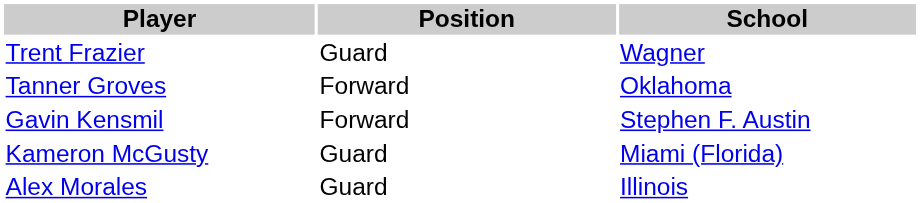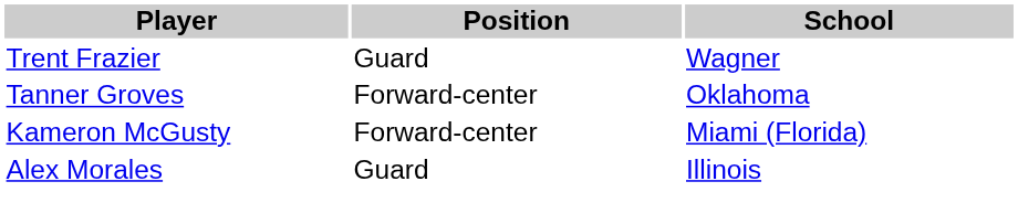 <table style="width:600px" "border:'1' 'solid' 'gray' ">
 <tr>
 <th style="background:#CCCCCC;width:23%">Player</th>
 <th style="background:#CCCCCC;width:22%">Position</th>
 <th style="background:#CCCCCC;width:22%">School</th>
 </tr>
 <tr>
 <td><a href='#'>Trent Frazier</a></td>
 <td>Guard</td>
 <td><a href='#'>Wagner</a></td>
 </tr>
 <tr>
 <td><a href='#'>Tanner Groves</a></td>
-<td>Forward</td>
+<td>Forward-center</td>
 <td><a href='#'>Oklahoma</a></td>
 </tr>
 <tr>
-<td><a href='#'>Gavin Kensmil</a></td>
-<td>Forward</td>
-<td><a href='#'>Stephen F. Austin</a></td>
-</tr>
-<tr>
 <td><a href='#'>Kameron McGusty</a></td>
-<td>Guard</td>
+<td>Forward-center</td>
 <td><a href='#'>Miami (Florida)</a></td>
 </tr>
 <tr>
 <td><a href='#'>Alex Morales</a></td>
 <td>Guard</td>
 <td><a href='#'>Illinois</a></td>
 </tr>
 </table>
